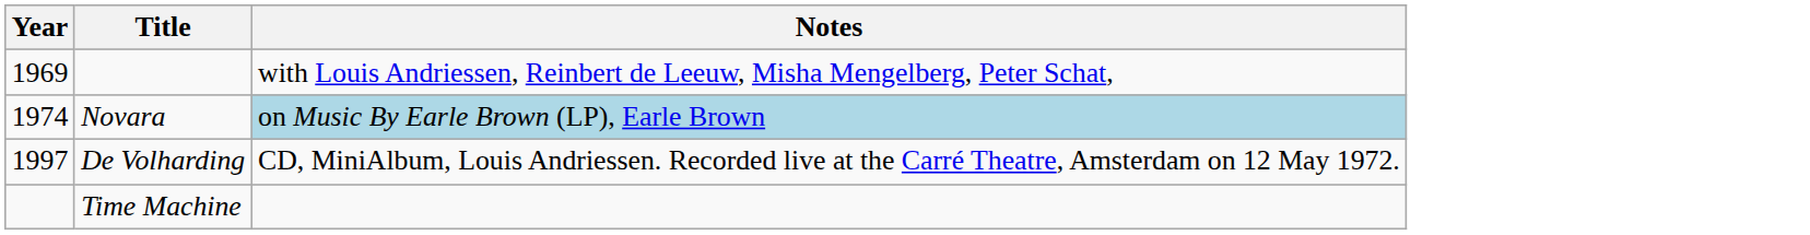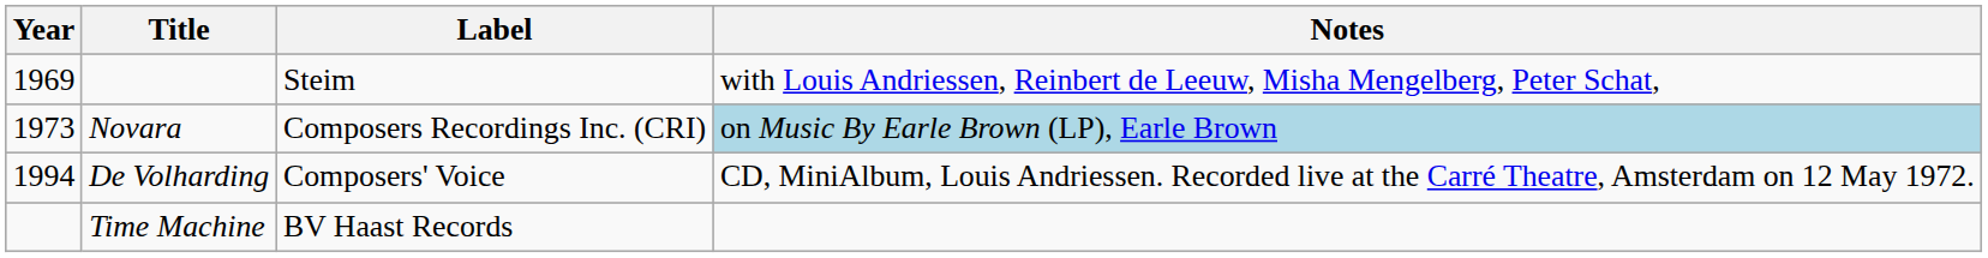 <table class=wikitable>
 <tr>
 <th>Year</th>
 <th>Title</th>
+<th>Label</th>
 <th>Notes</th>
 </tr>
 <tr>
 <td>1969</td>
 <td><em></em></td>
+<td>Steim</td>
 <td>with <a href='#'>Louis Andriessen</a>, <a href='#'>Reinbert de Leeuw</a>, <a href='#'>Misha Mengelberg</a>, <a href='#'>Peter Schat</a>, </td>
 </tr>
 <tr>
-<td>1974</td>
+<td>1973</td>
 <td><em>Novara</em></td>
+<td>Composers Recordings Inc. (CRI)</td>
 <td style="background: lightblue;">on <em>Music By Earle Brown</em> (LP), <a href='#'>Earle Brown</a></td>
 </tr>
 <tr>
-<td>1997</td>
+<td>1994</td>
 <td><em>De Volharding</em></td>
+<td>Composers' Voice</td>
 <td>CD, MiniAlbum, Louis Andriessen. Recorded live at the <a href='#'>Carré Theatre</a>, Amsterdam on 12 May 1972.</td>
 </tr>
 <tr>
 <td></td>
 <td><em>Time Machine</em></td>
+<td>BV Haast Records</td>
 <td></td>
 </tr>
 </table>
